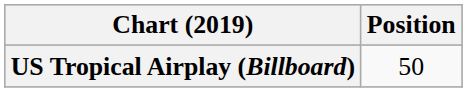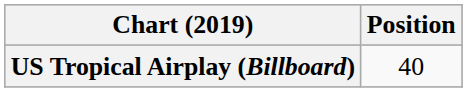 <table class="wikitable plainrowheaders" style="text-align:center">
 <tr>
 <th scope="col">Chart (2019)</th>
 <th scope="col">Position</th>
 </tr>
 <tr>
 <th scope="row">US Tropical Airplay (<em>Billboard</em>)</th>
-<td>50</td>
+<td>40</td>
 </tr>
 </table>
